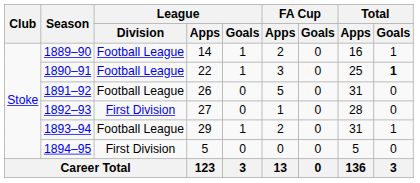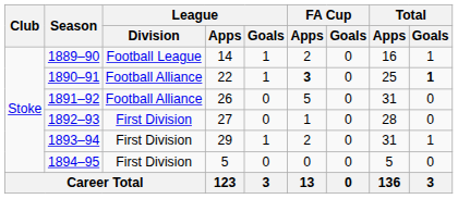 <table class="wikitable" style="text-align: center;">
 <tr>
 <th rowspan="2">Club</th>
 <th rowspan="2">Season</th>
 <th colspan="3">League</th>
 <th colspan="2">FA Cup</th>
 <th colspan="2">Total</th>
 </tr>
 <tr>
 <th>Division</th>
 <th>Apps</th>
 <th>Goals</th>
 <th>Apps</th>
 <th>Goals</th>
 <th>Apps</th>
 <th>Goals</th>
 </tr>
 <tr>
 <td rowspan="6"><a href='#'>Stoke</a></td>
 <td><a href='#'>1889–90</a></td>
 <td><a href='#'>Football League</a></td>
 <td>14</td>
 <td>1</td>
 <td>2</td>
 <td>0</td>
 <td>16</td>
 <td>1</td>
 </tr>
 <tr>
 <td><a href='#'>1890–91</a></td>
-<td><a href='#'>Football League</a></td>
+<td><a href='#'>Football Alliance</a></td>
 <td>22</td>
 <td>1</td>
-<td>3</td>
+<td><strong>3</strong></td>
 <td>0</td>
 <td>25</td>
 <td><strong>1</strong></td>
 </tr>
 <tr>
 <td><a href='#'>1891–92</a></td>
-<td>Football League</td>
+<td><a href='#'>Football Alliance</a></td>
 <td>26</td>
 <td>0</td>
 <td>5</td>
 <td>0</td>
 <td>31</td>
 <td>0</td>
 </tr>
 <tr>
 <td><a href='#'>1892–93</a></td>
 <td><a href='#'>First Division</a></td>
 <td>27</td>
 <td>0</td>
 <td>1</td>
 <td>0</td>
 <td>28</td>
 <td>0</td>
 </tr>
 <tr>
 <td><a href='#'>1893–94</a></td>
-<td>Football League</td>
+<td>First Division</td>
 <td>29</td>
 <td>1</td>
 <td>2</td>
 <td>0</td>
 <td>31</td>
 <td>1</td>
 </tr>
 <tr>
 <td><a href='#'>1894–95</a></td>
 <td>First Division</td>
 <td>5</td>
 <td>0</td>
 <td>0</td>
 <td>0</td>
 <td>5</td>
 <td>0</td>
 </tr>
 <tr>
 <th colspan="3">Career Total</th>
 <th>123</th>
 <th>3</th>
 <th>13</th>
 <th>0</th>
 <th>136</th>
 <th>3</th>
 </tr>
 </table>
